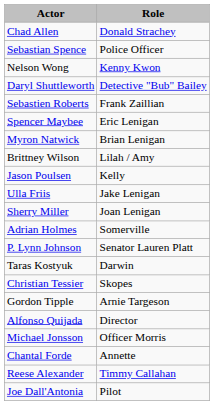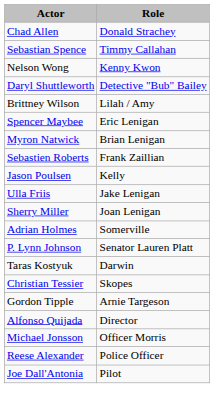 <table class="wikitable">
 <tr>
 <th style="background-color:silver;">Actor</th>
 <th style="background-color:silver;">Role</th>
 </tr>
 <tr>
 <td><a href='#'>Chad Allen</a></td>
 <td><a href='#'>Donald Strachey</a></td>
 </tr>
 <tr>
 <td><a href='#'>Sebastian Spence</a></td>
-<td>Police Officer</td>
+<td><a href='#'>Timmy Callahan</a></td>
 </tr>
 <tr>
 <td>Nelson Wong</td>
 <td><a href='#'>Kenny Kwon</a></td>
 </tr>
 <tr>
 <td><a href='#'>Daryl Shuttleworth</a></td>
 <td><a href='#'>Detective "Bub" Bailey</a></td>
 </tr>
 <tr>
-<td><a href='#'>Sebastien Roberts</a></td>
-<td>Frank Zaillian</td>
+<td>Brittney Wilson</td>
+<td>Lilah / Amy</td>
 </tr>
 <tr>
 <td><a href='#'>Spencer Maybee</a></td>
 <td>Eric Lenigan</td>
 </tr>
 <tr>
 <td><a href='#'>Myron Natwick</a></td>
 <td>Brian Lenigan</td>
 </tr>
 <tr>
-<td>Brittney Wilson</td>
-<td>Lilah / Amy</td>
+<td><a href='#'>Sebastien Roberts</a></td>
+<td>Frank Zaillian</td>
 </tr>
 <tr>
 <td><a href='#'>Jason Poulsen</a></td>
 <td>Kelly</td>
 </tr>
 <tr>
 <td><a href='#'>Ulla Friis</a></td>
 <td>Jake Lenigan</td>
 </tr>
 <tr>
 <td><a href='#'>Sherry Miller</a></td>
 <td>Joan Lenigan</td>
 </tr>
 <tr>
 <td><a href='#'>Adrian Holmes</a></td>
 <td>Somerville</td>
 </tr>
 <tr>
 <td><a href='#'>P. Lynn Johnson</a></td>
 <td>Senator Lauren Platt</td>
 </tr>
 <tr>
 <td>Taras Kostyuk</td>
 <td>Darwin</td>
 </tr>
 <tr>
 <td><a href='#'>Christian Tessier</a></td>
 <td>Skopes</td>
 </tr>
 <tr>
 <td>Gordon Tipple</td>
 <td>Arnie Targeson</td>
 </tr>
 <tr>
 <td><a href='#'>Alfonso Quijada</a></td>
 <td>Director</td>
 </tr>
 <tr>
 <td><a href='#'>Michael Jonsson</a></td>
 <td>Officer Morris</td>
 </tr>
 <tr>
-<td><a href='#'>Chantal Forde</a></td>
-<td>Annette</td>
-</tr>
-<tr>
 <td><a href='#'>Reese Alexander</a></td>
-<td><a href='#'>Timmy Callahan</a></td>
+<td>Police Officer</td>
 </tr>
 <tr>
 <td><a href='#'>Joe Dall'Antonia</a></td>
 <td>Pilot</td>
 </tr>
 </table>
